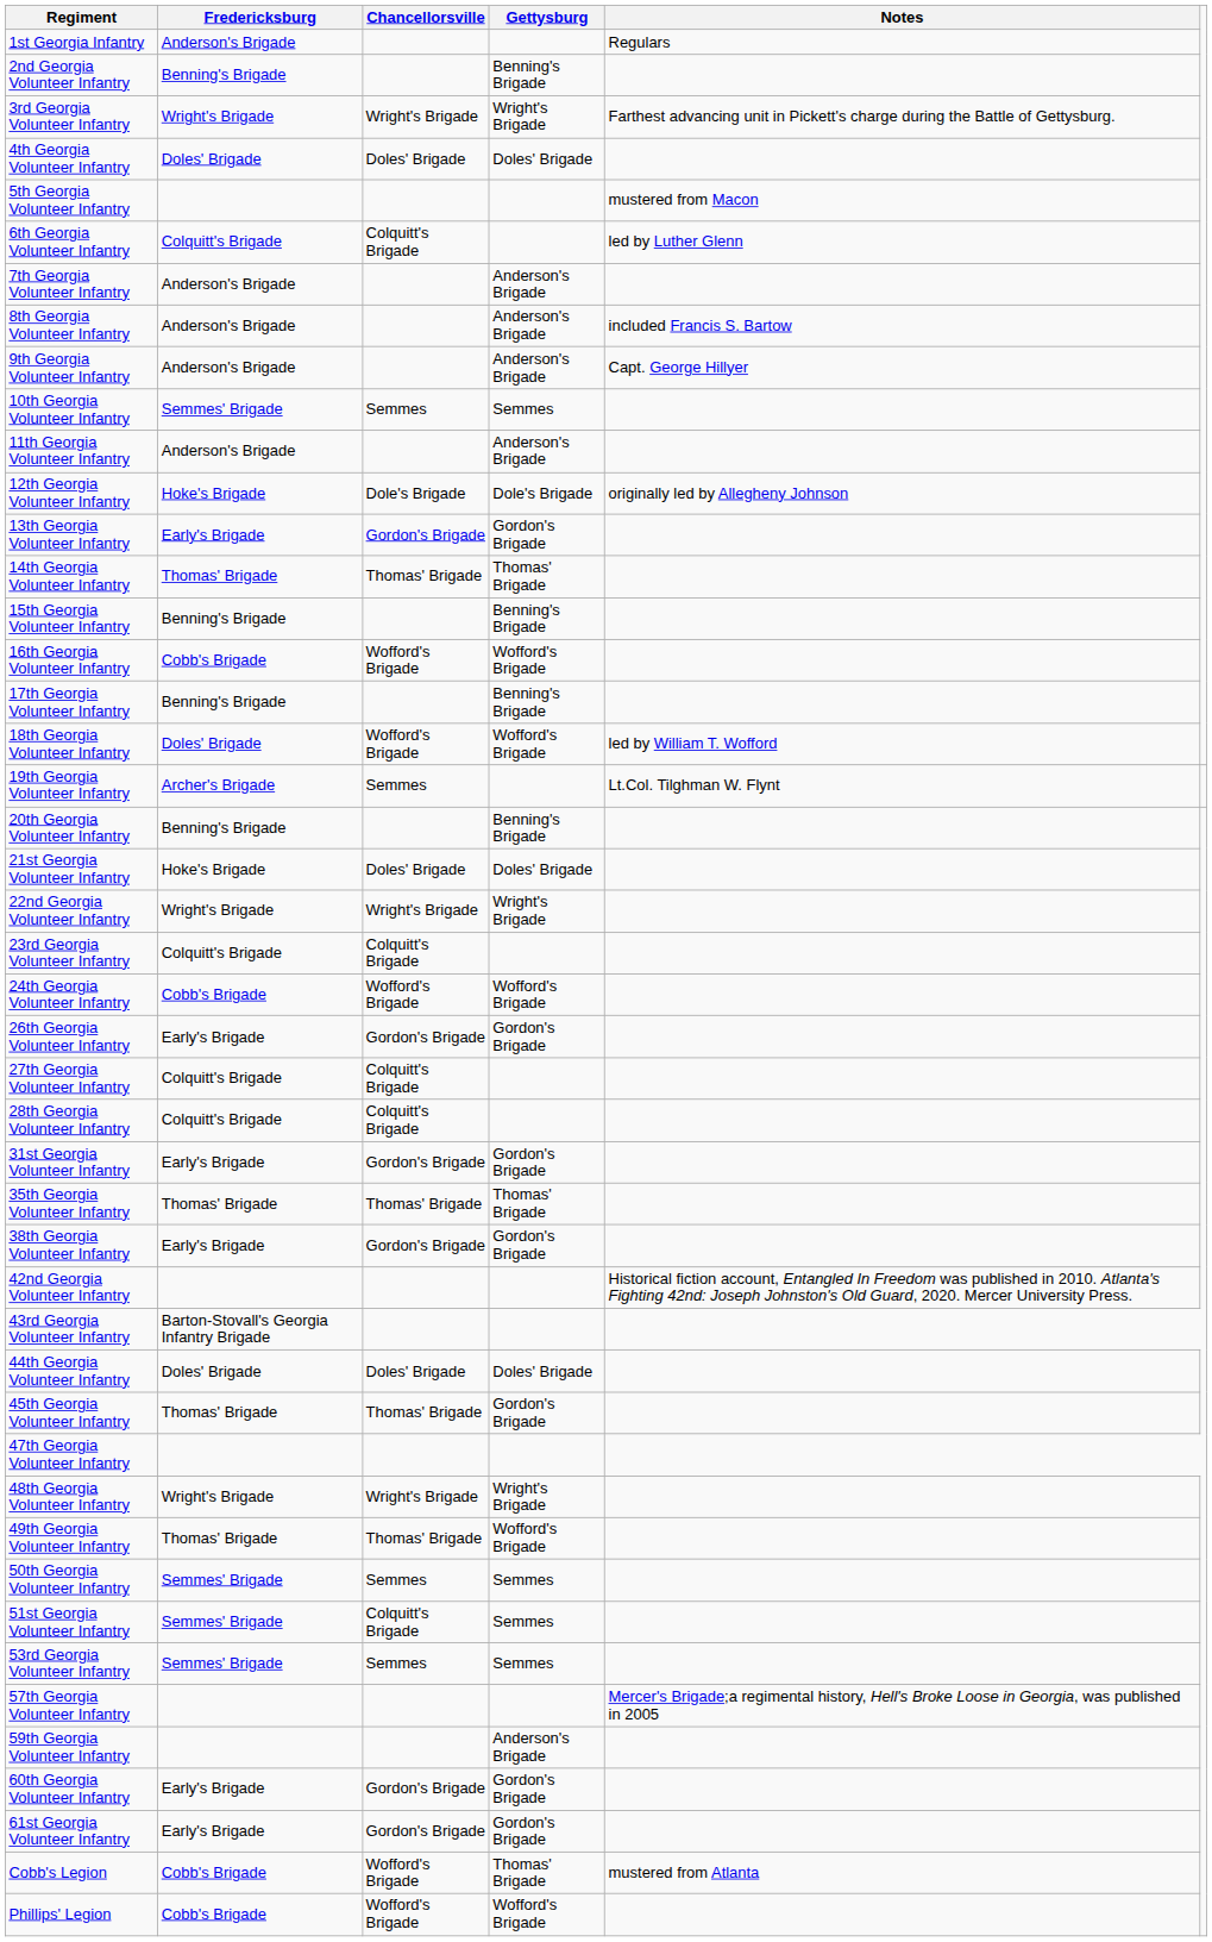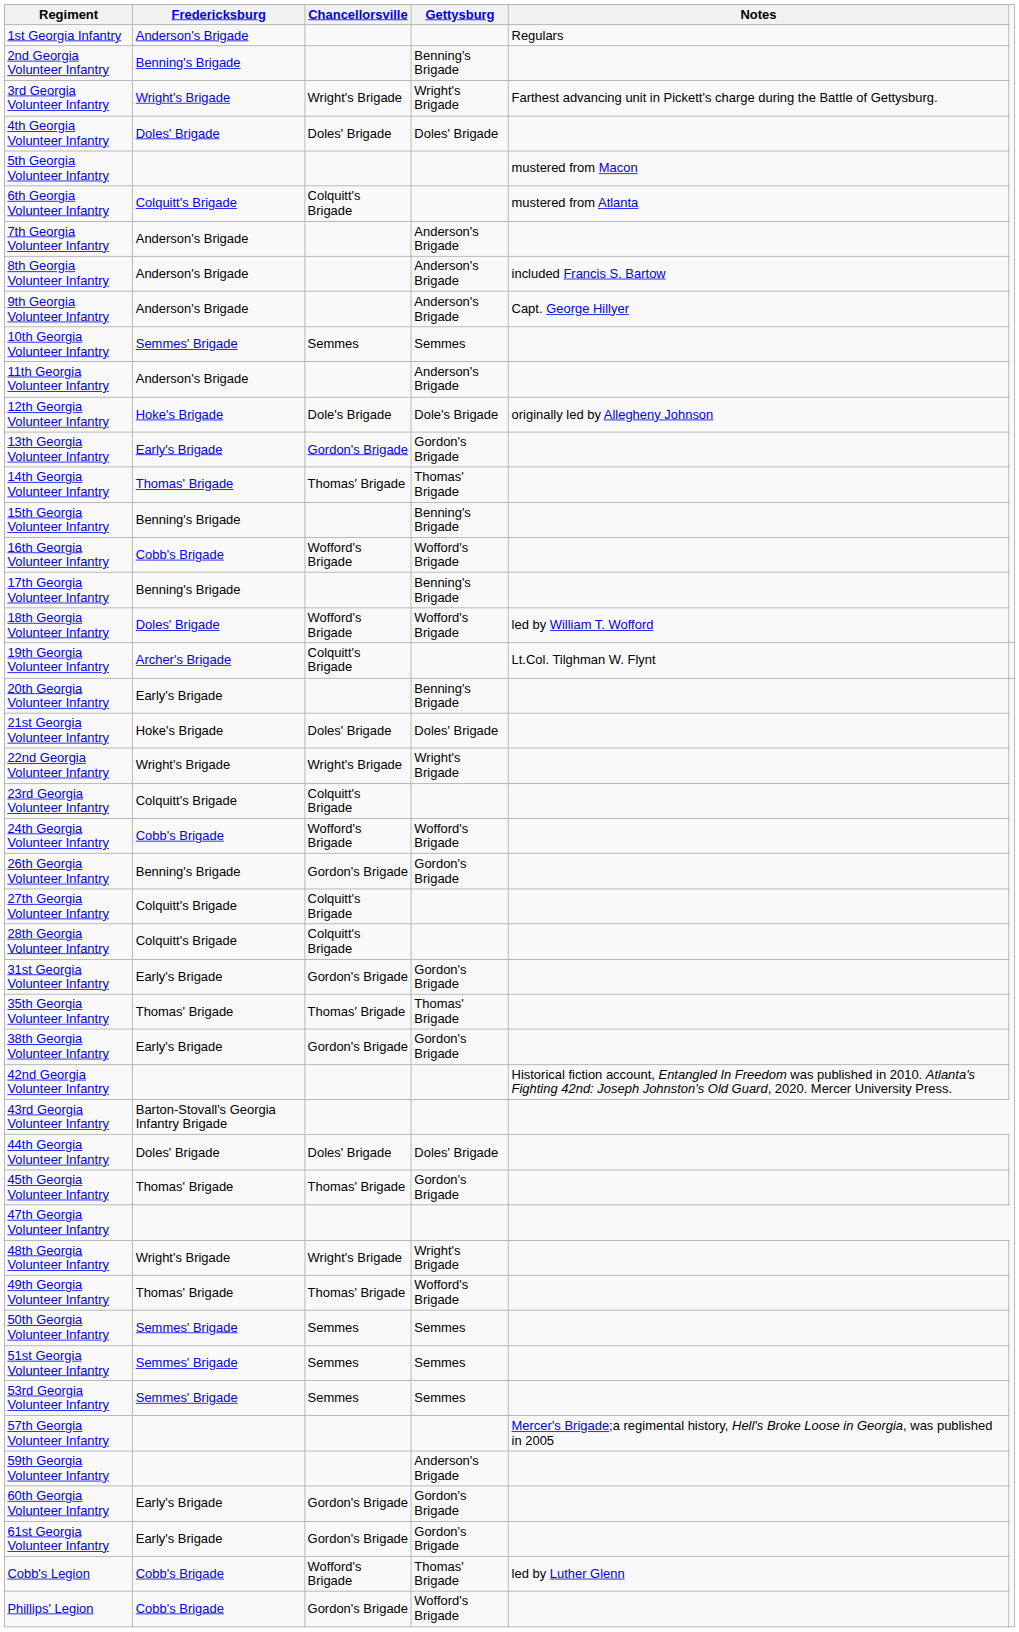 <table class="wikitable">
 <tr>
 <th>Regiment</th>
 <th><a href='#'>Fredericksburg</a></th>
 <th><a href='#'>Chancellorsville</a></th>
 <th><a href='#'>Gettysburg</a></th>
 <th>Notes</th>
 </tr>
 <tr>
 <td><a href='#'>1st Georgia Infantry</a></td>
 <td><a href='#'>Anderson's Brigade</a></td>
 <td></td>
 <td></td>
 <td>Regulars</td>
 </tr>
 <tr>
 <td><a href='#'>2nd Georgia Volunteer Infantry</a></td>
 <td><a href='#'>Benning's Brigade</a></td>
 <td></td>
 <td>Benning's Brigade</td>
 <td></td>
 </tr>
 <tr>
 <td><a href='#'>3rd Georgia Volunteer Infantry</a></td>
 <td><a href='#'>Wright's Brigade</a></td>
 <td>Wright's Brigade</td>
 <td>Wright's Brigade</td>
 <td>Farthest advancing unit in Pickett's charge during the Battle of Gettysburg.</td>
 </tr>
 <tr>
 <td><a href='#'>4th Georgia Volunteer Infantry</a></td>
 <td><a href='#'>Doles' Brigade</a></td>
 <td>Doles' Brigade</td>
 <td>Doles' Brigade</td>
 <td></td>
 </tr>
 <tr>
 <td><a href='#'>5th Georgia Volunteer Infantry</a></td>
 <td></td>
 <td></td>
 <td></td>
 <td>mustered from <a href='#'>Macon</a></td>
 </tr>
 <tr>
 <td><a href='#'>6th Georgia Volunteer Infantry</a></td>
 <td><a href='#'>Colquitt's Brigade</a></td>
 <td>Colquitt's Brigade</td>
 <td></td>
-<td>led by <a href='#'>Luther Glenn</a></td>
+<td>mustered from <a href='#'>Atlanta</a></td>
 </tr>
 <tr>
 <td><a href='#'>7th Georgia Volunteer Infantry</a></td>
 <td>Anderson's Brigade</td>
 <td></td>
 <td>Anderson's Brigade</td>
 <td></td>
 </tr>
 <tr>
 <td><a href='#'>8th Georgia Volunteer Infantry</a></td>
 <td>Anderson's Brigade</td>
 <td></td>
 <td>Anderson's Brigade</td>
 <td>included <a href='#'>Francis S. Bartow</a></td>
 </tr>
 <tr>
 <td><a href='#'>9th Georgia Volunteer Infantry</a></td>
 <td>Anderson's Brigade</td>
 <td></td>
 <td>Anderson's Brigade</td>
 <td>Capt. <a href='#'>George Hillyer</a></td>
 </tr>
 <tr>
 <td><a href='#'>10th Georgia Volunteer Infantry</a></td>
 <td><a href='#'>Semmes' Brigade</a></td>
 <td>Semmes</td>
 <td>Semmes</td>
 <td></td>
 </tr>
 <tr>
 <td><a href='#'>11th Georgia Volunteer Infantry</a></td>
 <td>Anderson's Brigade</td>
 <td></td>
 <td>Anderson's Brigade</td>
 <td></td>
 </tr>
 <tr>
 <td><a href='#'>12th Georgia Volunteer Infantry</a></td>
 <td><a href='#'>Hoke's Brigade</a></td>
 <td>Dole's Brigade</td>
 <td>Dole's Brigade</td>
 <td>originally led by <a href='#'>Allegheny Johnson</a></td>
 </tr>
 <tr>
 <td><a href='#'>13th Georgia Volunteer Infantry</a></td>
 <td><a href='#'>Early's Brigade</a></td>
 <td><a href='#'>Gordon's Brigade</a></td>
 <td>Gordon's Brigade</td>
 <td></td>
 </tr>
 <tr>
 <td><a href='#'>14th Georgia Volunteer Infantry</a></td>
 <td><a href='#'>Thomas' Brigade</a></td>
 <td>Thomas' Brigade</td>
 <td>Thomas' Brigade</td>
 <td></td>
 </tr>
 <tr>
 <td><a href='#'>15th Georgia Volunteer Infantry</a></td>
 <td>Benning's Brigade</td>
 <td></td>
 <td>Benning's Brigade</td>
 <td></td>
 </tr>
 <tr>
 <td><a href='#'>16th Georgia Volunteer Infantry</a></td>
 <td><a href='#'>Cobb's Brigade</a></td>
 <td>Wofford's Brigade</td>
 <td>Wofford's Brigade</td>
 <td></td>
 </tr>
 <tr>
 <td><a href='#'>17th Georgia Volunteer Infantry</a></td>
 <td>Benning's Brigade</td>
 <td></td>
 <td>Benning's Brigade</td>
 <td></td>
 </tr>
 <tr>
 <td><a href='#'>18th Georgia Volunteer Infantry</a></td>
 <td><a href='#'>Doles' Brigade</a></td>
 <td>Wofford's Brigade</td>
 <td>Wofford's Brigade</td>
 <td>led by <a href='#'>William T. Wofford</a></td>
 </tr>
 <tr>
 <td><a href='#'>19th Georgia Volunteer Infantry</a></td>
 <td><a href='#'>Archer's Brigade</a></td>
-<td>Semmes</td>
+<td>Colquitt's Brigade</td>
 <td></td>
 <td>Lt.Col. Tilghman W. Flynt</td>
 <td></td>
 </tr>
 <tr>
 <td><a href='#'>20th Georgia Volunteer Infantry</a></td>
-<td>Benning's Brigade</td>
+<td>Early's Brigade</td>
 <td></td>
 <td>Benning's Brigade</td>
 <td></td>
 </tr>
 <tr>
 <td><a href='#'>21st Georgia Volunteer Infantry</a></td>
 <td>Hoke's Brigade</td>
 <td>Doles' Brigade</td>
 <td>Doles' Brigade</td>
 <td></td>
 </tr>
 <tr>
 <td><a href='#'>22nd Georgia Volunteer Infantry</a></td>
 <td>Wright's Brigade</td>
 <td>Wright's Brigade</td>
 <td>Wright's Brigade</td>
 <td></td>
 </tr>
 <tr>
 <td><a href='#'>23rd Georgia Volunteer Infantry</a></td>
 <td>Colquitt's Brigade</td>
 <td>Colquitt's Brigade</td>
 <td></td>
 <td></td>
 </tr>
 <tr>
 <td><a href='#'>24th Georgia Volunteer Infantry</a></td>
 <td><a href='#'>Cobb's Brigade</a></td>
 <td>Wofford's Brigade</td>
 <td>Wofford's Brigade</td>
 <td></td>
 </tr>
 <tr>
 <td><a href='#'>26th Georgia Volunteer Infantry</a></td>
-<td>Early's Brigade</td>
+<td>Benning's Brigade</td>
 <td>Gordon's Brigade</td>
 <td>Gordon's Brigade</td>
 <td></td>
 </tr>
 <tr>
 <td><a href='#'>27th Georgia Volunteer Infantry</a></td>
 <td>Colquitt's Brigade</td>
 <td>Colquitt's Brigade</td>
 <td></td>
 <td></td>
 </tr>
 <tr>
 <td><a href='#'>28th Georgia Volunteer Infantry</a></td>
 <td>Colquitt's Brigade</td>
 <td>Colquitt's Brigade</td>
 <td></td>
 <td></td>
 </tr>
 <tr>
 <td><a href='#'>31st Georgia Volunteer Infantry</a></td>
 <td>Early's Brigade</td>
 <td>Gordon's Brigade</td>
 <td>Gordon's Brigade</td>
 <td></td>
 </tr>
 <tr>
 <td><a href='#'>35th Georgia Volunteer Infantry</a></td>
 <td>Thomas' Brigade</td>
 <td>Thomas' Brigade</td>
 <td>Thomas' Brigade</td>
 <td></td>
 </tr>
 <tr>
 <td><a href='#'>38th Georgia Volunteer Infantry</a></td>
 <td>Early's Brigade</td>
 <td>Gordon's Brigade</td>
 <td>Gordon's Brigade</td>
 <td></td>
 </tr>
 <tr>
 <td><a href='#'>42nd Georgia Volunteer Infantry</a></td>
 <td></td>
 <td></td>
 <td></td>
 <td>Historical fiction account, <em>Entangled In Freedom</em> was published in 2010. <em>Atlanta's Fighting 42nd: Joseph Johnston's Old Guard</em>, 2020. Mercer University Press.</td>
 </tr>
 <tr>
 <td><a href='#'>43rd Georgia Volunteer Infantry</a></td>
 <td>Barton-Stovall's Georgia Infantry Brigade</td>
 <td></td>
 <td></td>
 </tr>
 <tr>
 <td><a href='#'>44th Georgia Volunteer Infantry</a></td>
 <td>Doles' Brigade</td>
 <td>Doles' Brigade</td>
 <td>Doles' Brigade</td>
 <td></td>
 </tr>
 <tr>
 <td><a href='#'>45th Georgia Volunteer Infantry</a></td>
 <td>Thomas' Brigade</td>
 <td>Thomas' Brigade</td>
 <td>Gordon's Brigade</td>
 <td></td>
 </tr>
 <tr>
 <td><a href='#'>47th Georgia Volunteer Infantry</a></td>
 <td></td>
 <td></td>
 <td></td>
 </tr>
 <tr>
 <td><a href='#'>48th Georgia Volunteer Infantry</a></td>
 <td>Wright's Brigade</td>
 <td>Wright's Brigade</td>
 <td>Wright's Brigade</td>
 <td></td>
 </tr>
 <tr>
 <td><a href='#'>49th Georgia Volunteer Infantry</a></td>
 <td>Thomas' Brigade</td>
 <td>Thomas' Brigade</td>
 <td>Wofford's Brigade</td>
 <td></td>
 </tr>
 <tr>
 <td><a href='#'>50th Georgia Volunteer Infantry</a></td>
 <td><a href='#'>Semmes' Brigade</a></td>
 <td>Semmes</td>
 <td>Semmes</td>
 <td></td>
 </tr>
 <tr>
 <td><a href='#'>51st Georgia Volunteer Infantry</a></td>
 <td><a href='#'>Semmes' Brigade</a></td>
-<td>Colquitt's Brigade</td>
+<td>Semmes</td>
 <td>Semmes</td>
 <td></td>
 </tr>
 <tr>
 <td><a href='#'>53rd Georgia Volunteer Infantry</a></td>
 <td><a href='#'>Semmes' Brigade</a></td>
 <td>Semmes</td>
 <td>Semmes</td>
 <td></td>
 </tr>
 <tr>
 <td><a href='#'>57th Georgia Volunteer Infantry</a></td>
 <td></td>
 <td></td>
 <td></td>
 <td><a href='#'>Mercer's Brigade</a>;a regimental history, <em>Hell's Broke Loose in Georgia</em>, was published in 2005</td>
 </tr>
 <tr>
 <td><a href='#'>59th Georgia Volunteer Infantry</a></td>
 <td></td>
 <td></td>
 <td>Anderson's Brigade</td>
 <td></td>
 </tr>
 <tr>
 <td><a href='#'>60th Georgia Volunteer Infantry</a></td>
 <td>Early's Brigade</td>
 <td>Gordon's Brigade</td>
 <td>Gordon's Brigade</td>
 <td></td>
 </tr>
 <tr>
 <td><a href='#'>61st Georgia Volunteer Infantry</a></td>
 <td>Early's Brigade</td>
 <td>Gordon's Brigade</td>
 <td>Gordon's Brigade</td>
 <td></td>
 </tr>
 <tr>
 <td><a href='#'>Cobb's Legion</a></td>
 <td><a href='#'>Cobb's Brigade</a></td>
 <td>Wofford's Brigade</td>
 <td>Thomas' Brigade</td>
-<td>mustered from <a href='#'>Atlanta</a></td>
+<td>led by <a href='#'>Luther Glenn</a></td>
 </tr>
 <tr>
 <td><a href='#'>Phillips' Legion</a></td>
 <td><a href='#'>Cobb's Brigade</a></td>
-<td>Wofford's Brigade</td>
+<td>Gordon's Brigade</td>
 <td>Wofford's Brigade</td>
 <td></td>
 </tr>
 </table>
